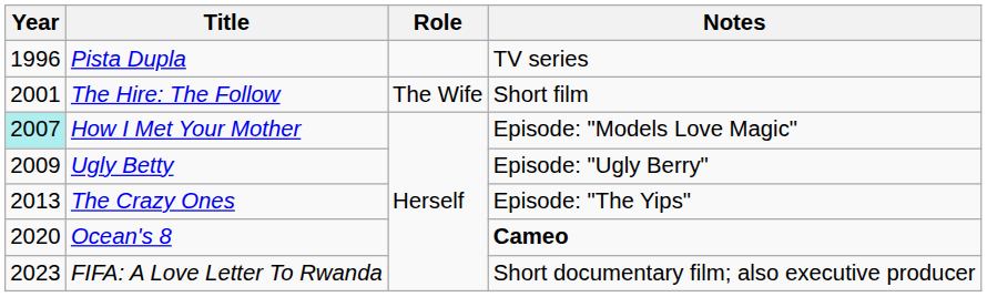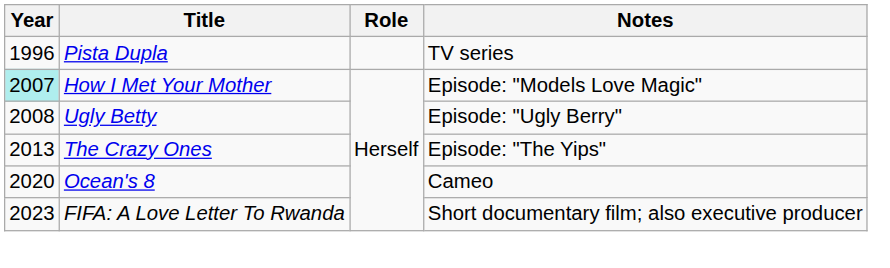 <table class="wikitable sortable">
 <tr>
 <th>Year</th>
 <th>Title</th>
 <th>Role</th>
 <th class="unsortable">Notes</th>
 </tr>
 <tr>
 <td>1996</td>
 <td><em><a href='#'>Pista Dupla</a></em></td>
 <td></td>
 <td>TV series</td>
 </tr>
 <tr>
-<td>2001</td>
-<td><em><a href='#'>The Hire: The Follow</a></em></td>
-<td>The Wife</td>
-<td>Short film</td>
-</tr>
-<tr>
 <td style="background: paleturquoise;">2007</td>
 <td><em><a href='#'>How I Met Your Mother</a></em></td>
 <td rowspan="5">Herself</td>
 <td>Episode: "Models Love Magic"</td>
 </tr>
 <tr>
-<td>2009</td>
+<td>2008</td>
 <td><em><a href='#'>Ugly Betty</a></em></td>
 <td>Episode: "Ugly Berry"</td>
 </tr>
 <tr>
 <td>2013</td>
 <td><em><a href='#'>The Crazy Ones</a></em></td>
 <td>Episode: "The Yips"</td>
 </tr>
 <tr>
 <td>2020</td>
 <td><em><a href='#'>Ocean's 8</a></em></td>
-<td><strong>Cameo</strong></td>
+<td>Cameo</td>
 </tr>
 <tr>
 <td>2023</td>
 <td><em>FIFA: A Love Letter To Rwanda</em></td>
 <td>Short documentary film; also executive producer</td>
 </tr>
 </table>
